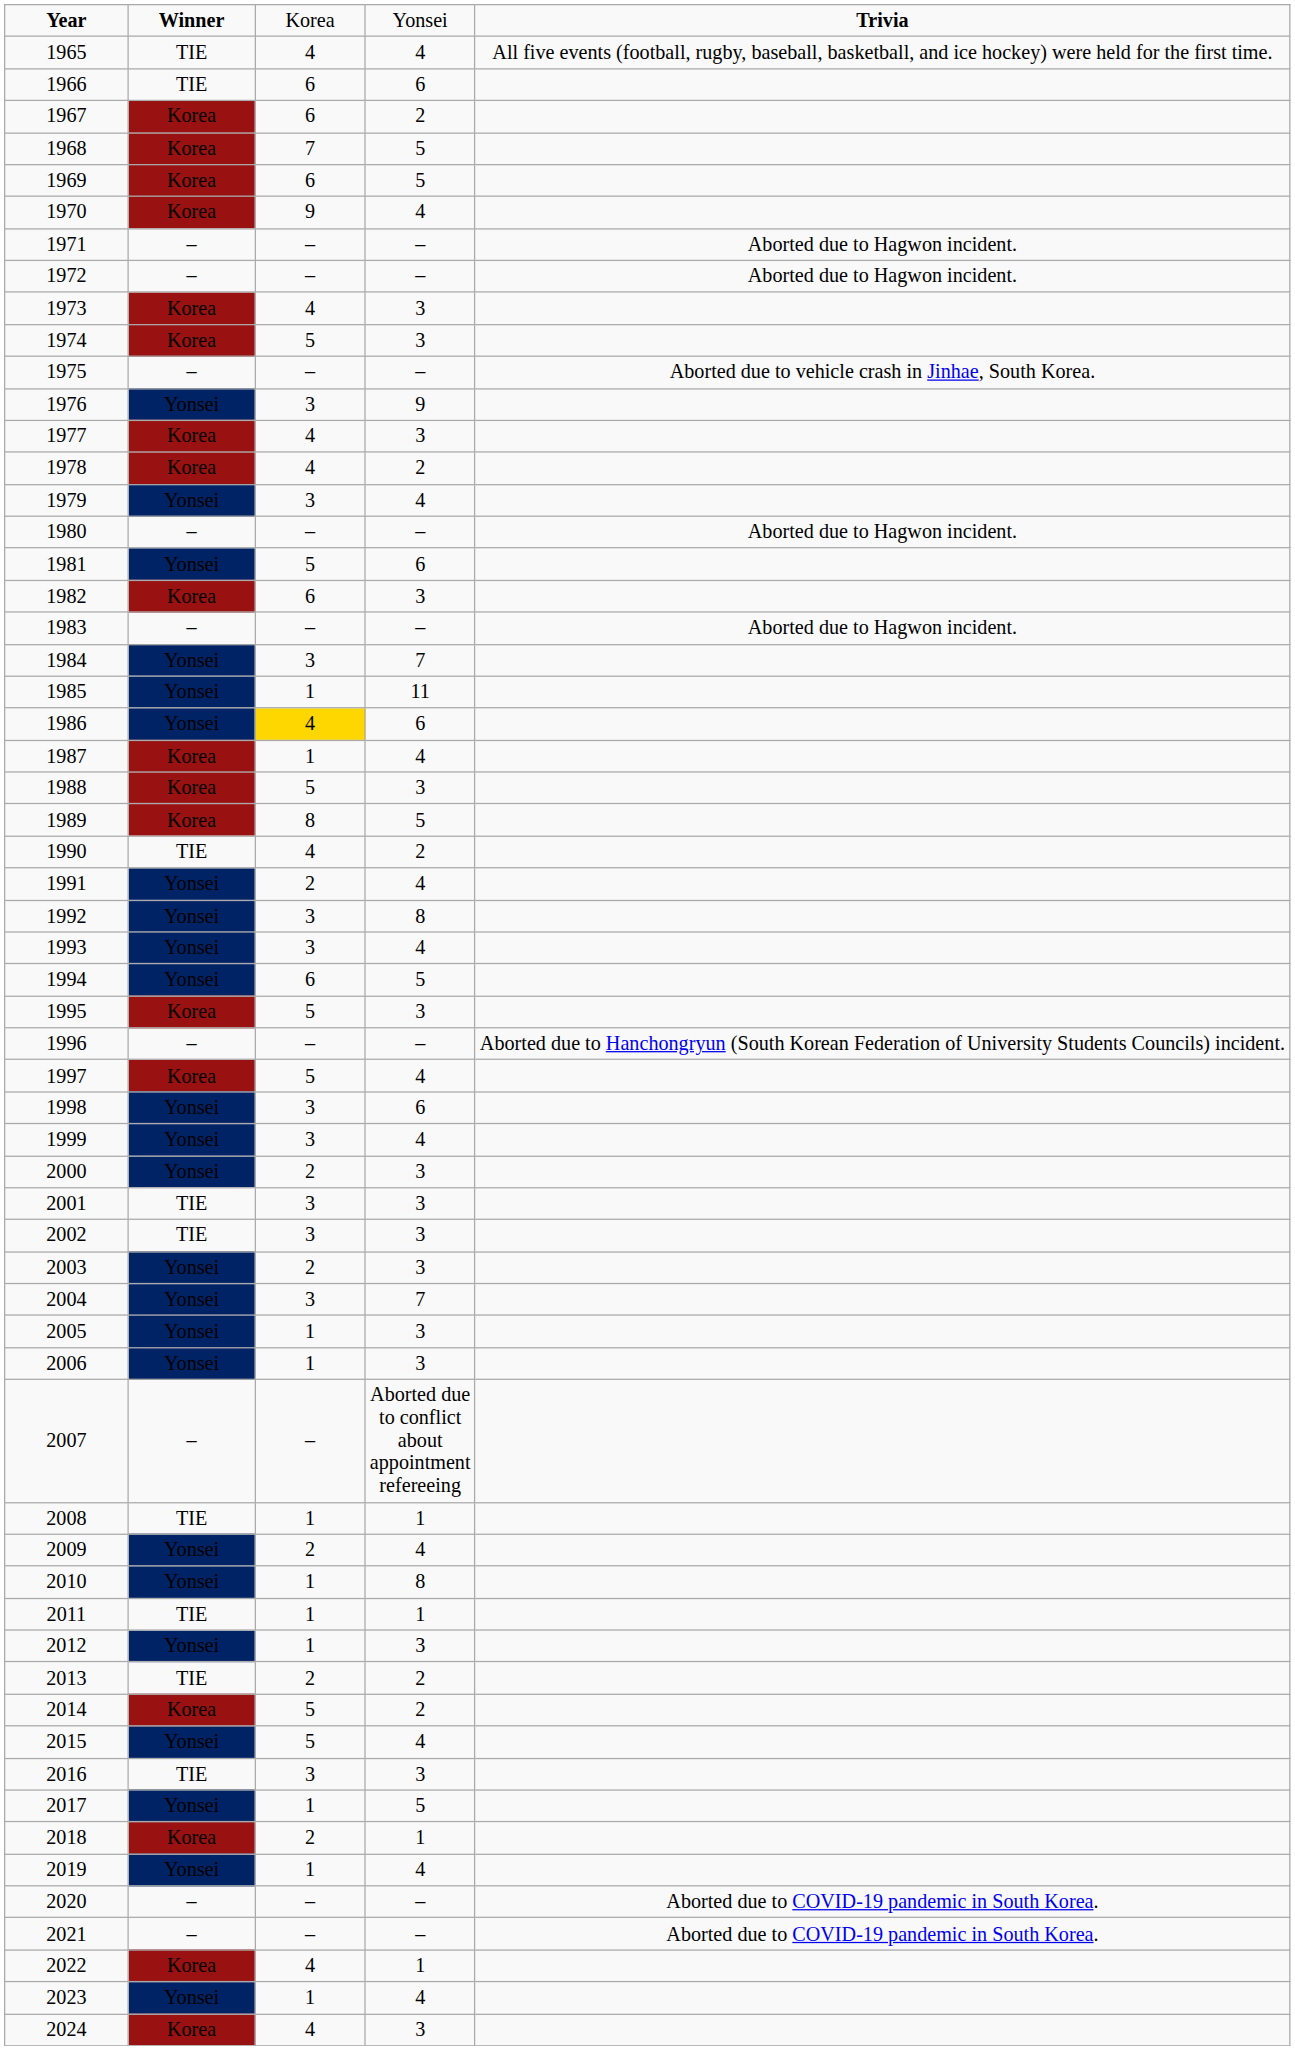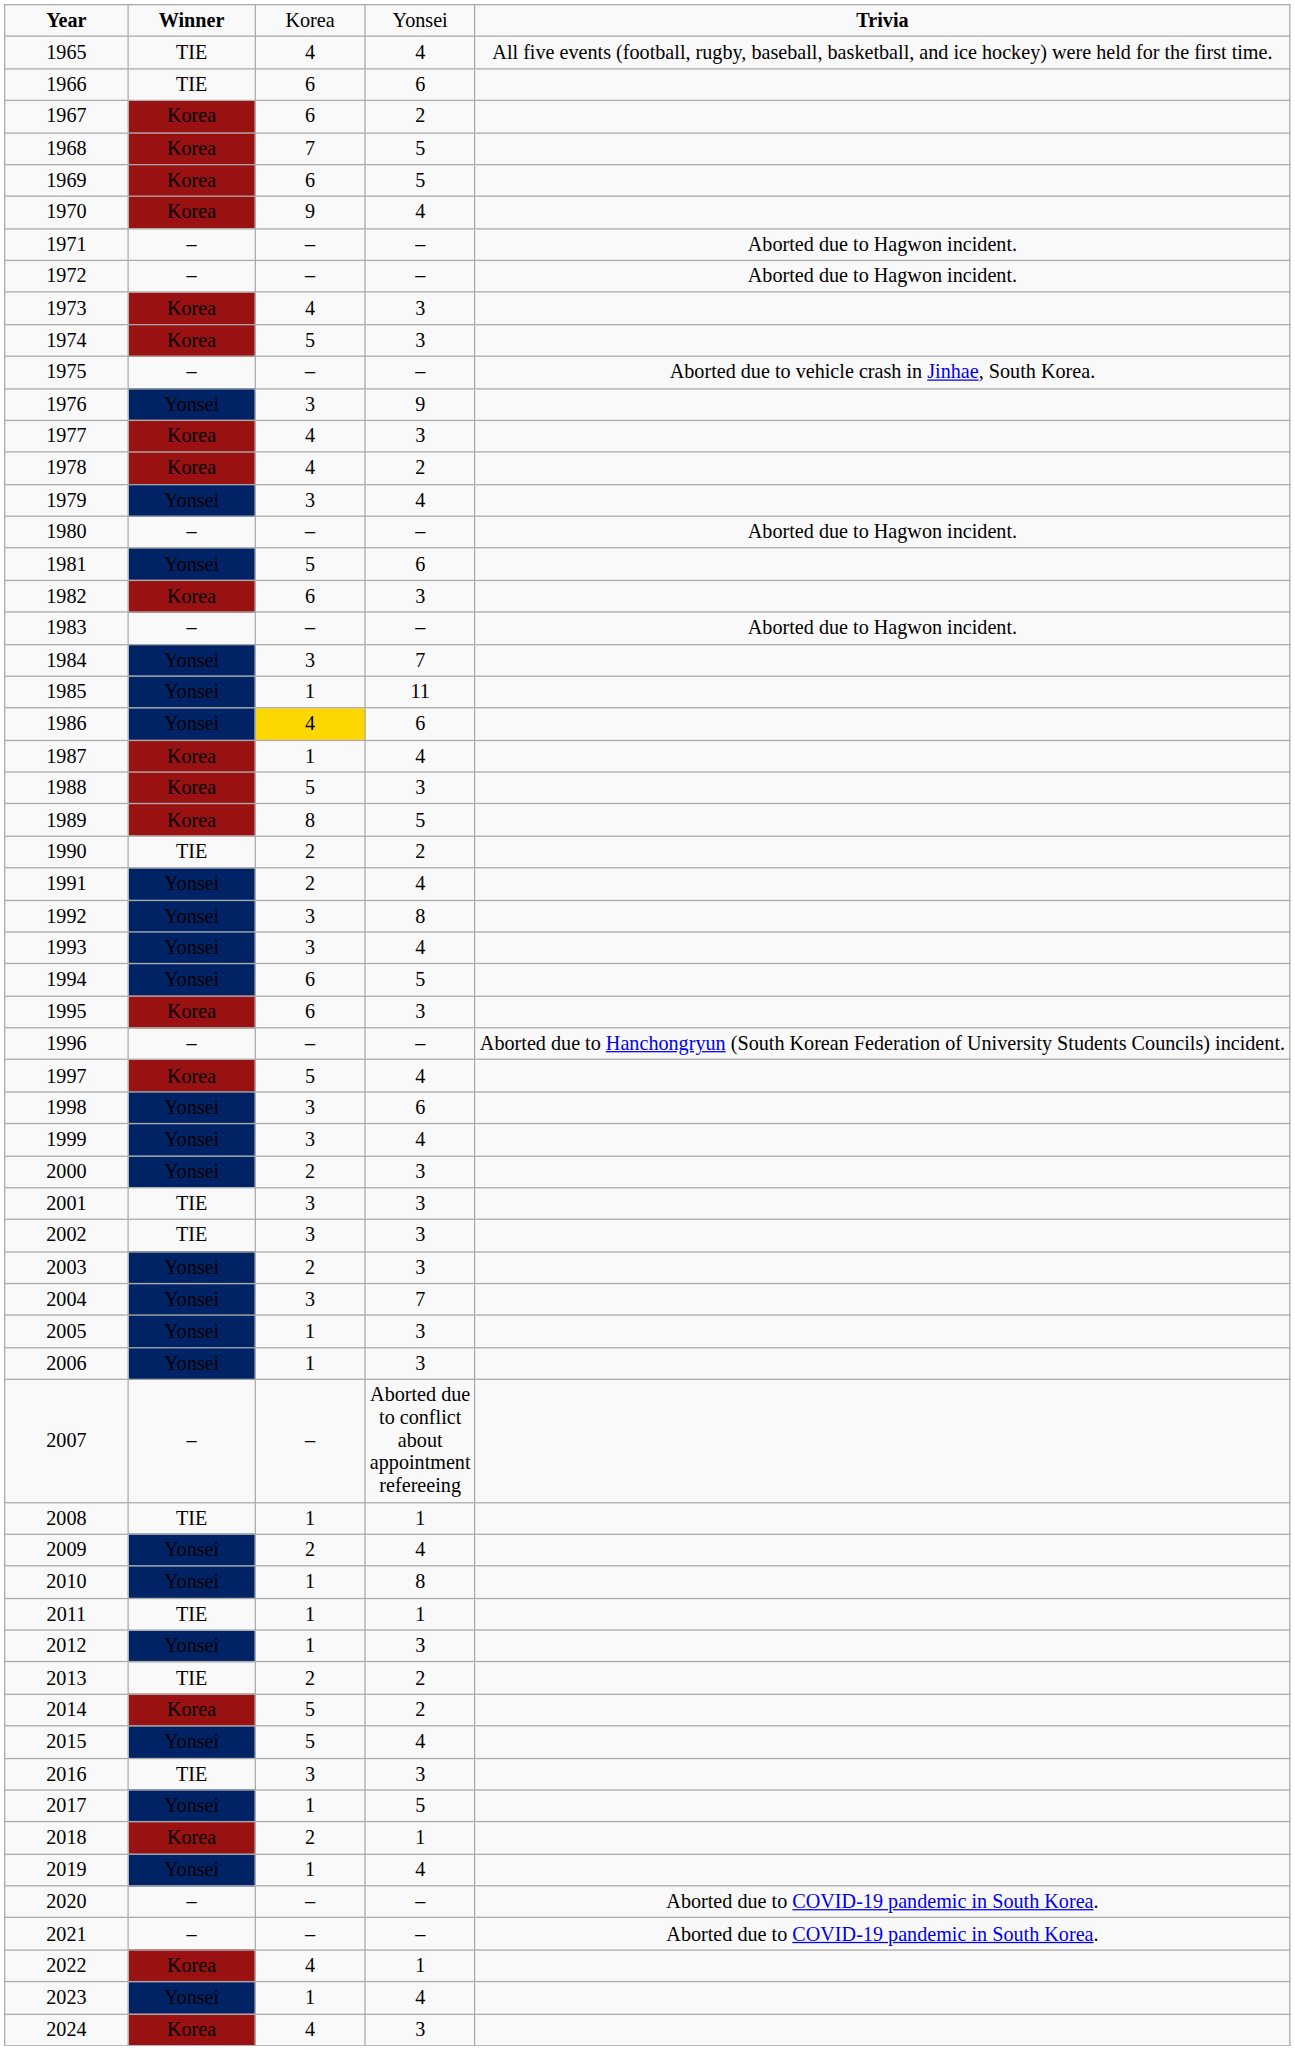 <table class="wikitable" style="text-align:center">
 <tr>
 <td height=17 width=48 style='height:12.75pt;width:68pt'><strong>Year</strong></td>
 <td width=70 style='width:70pt'><strong>Winner</strong></td>
 <td width=60 style='width:60pt'  style="background: #991111;"><span>Korea</span></td>
 <td width=60 style='width:60pt'  style="background: #002366;"><span>Yonsei</span></td>
 <td><strong>Trivia</strong></td>
 </tr>
 <tr>
 <td>1965</td>
 <td>TIE</td>
 <td>4</td>
 <td>4</td>
 <td>All five events (football, rugby, baseball, basketball, and ice hockey) were held for the first time.</td>
 </tr>
 <tr>
 <td>1966</td>
 <td>TIE</td>
 <td>6</td>
 <td>6</td>
 <td></td>
 </tr>
 <tr>
 <td>1967</td>
 <td style="background: #991111;"><span>Korea</span></td>
 <td>6</td>
 <td>2</td>
 <td></td>
 </tr>
 <tr>
 <td>1968</td>
 <td style="background: #991111;"><span>Korea</span></td>
 <td>7</td>
 <td>5</td>
 <td></td>
 </tr>
 <tr>
 <td>1969</td>
 <td style="background: #991111;"><span>Korea</span></td>
 <td>6</td>
 <td>5</td>
 <td></td>
 </tr>
 <tr>
 <td>1970</td>
 <td style="background: #991111;"><span>Korea</span></td>
 <td>9</td>
 <td>4</td>
 <td></td>
 </tr>
 <tr>
 <td>1971</td>
 <td>–</td>
 <td>–</td>
 <td>–</td>
 <td>Aborted due to Hagwon incident.</td>
 </tr>
 <tr>
 <td>1972</td>
 <td>–</td>
 <td>–</td>
 <td>–</td>
 <td>Aborted due to Hagwon incident.</td>
 </tr>
 <tr>
 <td>1973</td>
 <td style="background: #991111;"><span>Korea</span></td>
 <td>4</td>
 <td>3</td>
 <td></td>
 </tr>
 <tr>
 <td>1974</td>
 <td style="background: #991111;"><span>Korea</span></td>
 <td>5</td>
 <td>3</td>
 <td></td>
 </tr>
 <tr>
 <td>1975</td>
 <td>–</td>
 <td>–</td>
 <td>–</td>
 <td>Aborted due to vehicle crash in <a href='#'>Jinhae</a>, South Korea.</td>
 </tr>
 <tr>
 <td>1976</td>
 <td style="background: #002366;"><span>Yonsei</span></td>
 <td>3</td>
 <td>9</td>
 <td></td>
 </tr>
 <tr>
 <td>1977</td>
 <td style="background: #991111;"><span>Korea</span></td>
 <td>4</td>
 <td>3</td>
 <td></td>
 </tr>
 <tr>
 <td>1978</td>
 <td style="background: #991111;"><span>Korea</span></td>
 <td>4</td>
 <td>2</td>
 <td></td>
 </tr>
 <tr>
 <td>1979</td>
 <td style="background: #002366;"><span>Yonsei</span></td>
 <td>3</td>
 <td>4</td>
 <td></td>
 </tr>
 <tr>
 <td>1980</td>
 <td>–</td>
 <td>–</td>
 <td>–</td>
 <td>Aborted due to Hagwon incident.</td>
 </tr>
 <tr>
 <td>1981</td>
 <td style="background: #002366;"><span>Yonsei</span></td>
 <td>5</td>
 <td>6</td>
 <td></td>
 </tr>
 <tr>
 <td>1982</td>
 <td style="background: #991111;"><span>Korea</span></td>
 <td>6</td>
 <td>3</td>
 <td></td>
 </tr>
 <tr>
 <td>1983</td>
 <td>–</td>
 <td>–</td>
 <td>–</td>
 <td>Aborted due to Hagwon incident.</td>
 </tr>
 <tr>
 <td>1984</td>
 <td style="background: #002366;"><span>Yonsei</span></td>
 <td>3</td>
 <td>7</td>
 <td></td>
 </tr>
 <tr>
 <td>1985</td>
 <td style="background: #002366;"><span>Yonsei</span></td>
 <td>1</td>
 <td>11</td>
 <td></td>
 </tr>
 <tr>
 <td>1986</td>
 <td style="background: #002366;"><span>Yonsei</span></td>
 <td style="background: gold;">4</td>
 <td>6</td>
 <td></td>
 </tr>
 <tr>
 <td>1987</td>
 <td style="background: #991111;"><span>Korea</span></td>
 <td>1</td>
 <td>4</td>
 <td></td>
 </tr>
 <tr>
 <td>1988</td>
 <td style="background: #991111;"><span>Korea</span></td>
 <td>5</td>
 <td>3</td>
 <td></td>
 </tr>
 <tr>
 <td>1989</td>
 <td style="background: #991111;"><span>Korea</span></td>
 <td>8</td>
 <td>5</td>
 <td></td>
 </tr>
 <tr>
 <td>1990</td>
 <td>TIE</td>
-<td>4</td>
+<td>2</td>
 <td>2</td>
 <td></td>
 </tr>
 <tr>
 <td>1991</td>
 <td style="background: #002366;"><span>Yonsei</span></td>
 <td>2</td>
 <td>4</td>
 <td></td>
 </tr>
 <tr>
 <td>1992</td>
 <td style="background: #002366;"><span>Yonsei</span></td>
 <td>3</td>
 <td>8</td>
 <td></td>
 </tr>
 <tr>
 <td>1993</td>
 <td style="background: #002366;"><span>Yonsei</span></td>
 <td>3</td>
 <td>4</td>
 <td></td>
 </tr>
 <tr>
 <td>1994</td>
 <td style="background: #002366;"><span>Yonsei</span></td>
 <td>6</td>
 <td>5</td>
 <td></td>
 </tr>
 <tr>
 <td>1995</td>
 <td style="background: #991111;"><span>Korea</span></td>
-<td>5</td>
+<td>6</td>
 <td>3</td>
 <td></td>
 </tr>
 <tr>
 <td>1996</td>
 <td>–</td>
 <td>–</td>
 <td>–</td>
 <td>Aborted due to <a href='#'>Hanchongryun</a> (South Korean Federation of University Students Councils) incident.</td>
 </tr>
 <tr>
 <td>1997</td>
 <td style="background: #991111;"><span>Korea</span></td>
 <td>5</td>
 <td>4</td>
 <td></td>
 </tr>
 <tr>
 <td>1998</td>
 <td style="background: #002366;"><span>Yonsei</span></td>
 <td>3</td>
 <td>6</td>
 <td></td>
 </tr>
 <tr>
 <td>1999</td>
 <td style="background: #002366;"><span>Yonsei</span></td>
 <td>3</td>
 <td>4</td>
 <td></td>
 </tr>
 <tr>
 <td>2000</td>
 <td style="background: #002366;"><span>Yonsei</span></td>
 <td>2</td>
 <td>3</td>
 <td></td>
 </tr>
 <tr>
 <td>2001</td>
 <td>TIE</td>
 <td>3</td>
 <td>3</td>
 <td></td>
 </tr>
 <tr>
 <td>2002</td>
 <td>TIE</td>
 <td>3</td>
 <td>3</td>
 <td></td>
 </tr>
 <tr>
 <td>2003</td>
 <td style="background: #002366;"><span>Yonsei</span></td>
 <td>2</td>
 <td>3</td>
 <td></td>
 </tr>
 <tr>
 <td>2004</td>
 <td style="background: #002366;"><span>Yonsei</span></td>
 <td>3</td>
 <td>7</td>
 <td></td>
 </tr>
 <tr>
 <td>2005</td>
 <td style="background: #002366;"><span>Yonsei</span></td>
 <td>1</td>
 <td>3</td>
 <td></td>
 </tr>
 <tr>
 <td>2006</td>
 <td style="background: #002366;"><span>Yonsei</span></td>
 <td>1</td>
 <td>3</td>
 <td></td>
 </tr>
 <tr>
 <td>2007</td>
 <td>–</td>
 <td>–</td>
 <td>Aborted due to conflict about appointment refereeing</td>
 <td></td>
 </tr>
 <tr>
 <td>2008</td>
 <td>TIE</td>
 <td>1</td>
 <td>1</td>
 <td></td>
 </tr>
 <tr>
 <td>2009</td>
 <td style="background: #002366;"><span>Yonsei</span></td>
 <td>2</td>
 <td>4</td>
 <td></td>
 </tr>
 <tr>
 <td>2010</td>
 <td style="background: #002366;"><span>Yonsei</span></td>
 <td>1</td>
 <td>8</td>
 <td></td>
 </tr>
 <tr>
 <td>2011</td>
 <td>TIE</td>
 <td>1</td>
 <td>1</td>
 <td></td>
 </tr>
 <tr>
 <td>2012</td>
 <td style="background: #002366;"><span>Yonsei</span></td>
 <td>1</td>
 <td>3</td>
 <td></td>
 </tr>
 <tr>
 <td>2013</td>
 <td>TIE</td>
 <td>2</td>
 <td>2</td>
 <td></td>
 </tr>
 <tr>
 <td>2014</td>
 <td style="background: #991111;"><span>Korea</span></td>
 <td>5</td>
 <td>2</td>
 <td></td>
 </tr>
 <tr>
 <td>2015</td>
 <td style="background: #002366;"><span>Yonsei</span></td>
 <td>5</td>
 <td>4</td>
 <td></td>
 </tr>
 <tr>
 <td>2016</td>
 <td>TIE</td>
 <td>3</td>
 <td>3</td>
 <td></td>
 </tr>
 <tr>
 <td>2017</td>
 <td style="background: #002366;"><span>Yonsei</span></td>
 <td>1</td>
 <td>5</td>
 <td></td>
 </tr>
 <tr>
 <td>2018</td>
 <td style="background: #991111;"><span>Korea</span></td>
 <td>2</td>
 <td>1</td>
 <td></td>
 </tr>
 <tr>
 <td>2019</td>
 <td style="background: #002366;"><span>Yonsei</span></td>
 <td>1</td>
 <td>4</td>
 <td></td>
 </tr>
 <tr>
 <td>2020</td>
 <td>–</td>
 <td>–</td>
 <td>–</td>
 <td>Aborted due to <a href='#'>COVID-19 pandemic in South Korea</a>.</td>
 </tr>
 <tr>
 <td>2021</td>
 <td>–</td>
 <td>–</td>
 <td>–</td>
 <td>Aborted due to <a href='#'>COVID-19 pandemic in South Korea</a>.</td>
 </tr>
 <tr>
 <td>2022</td>
 <td style="background: #991111;"><span>Korea</span></td>
 <td>4</td>
 <td>1</td>
 <td></td>
 </tr>
 <tr>
 <td>2023</td>
 <td style="background: #002366;"><span>Yonsei</span></td>
 <td>1</td>
 <td>4</td>
 <td></td>
 </tr>
 <tr>
 <td>2024</td>
 <td style="background: #991111;"><span>Korea</span></td>
 <td>4</td>
 <td>3</td>
 <td></td>
 </tr>
 </table>
